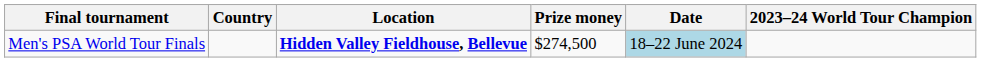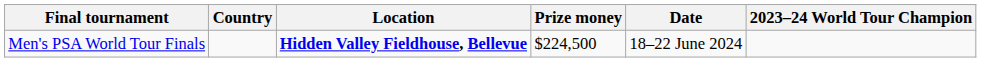 <table class=wikitable>
 <tr>
 <th>Final tournament</th>
 <th>Country</th>
 <th>Location</th>
 <th>Prize money</th>
 <th>Date</th>
 <th>2023–24 World Tour Champion</th>
 </tr>
 <tr>
 <td><a href='#'>Men's PSA World Tour Finals</a></td>
 <td></td>
 <td><strong><a href='#'>Hidden Valley Fieldhouse</a>, <a href='#'>Bellevue</a></strong></td>
-<td>$274,500</td>
-<td style="background: lightblue;">18–22 June 2024</td>
+<td>$224,500</td>
+<td>18–22 June 2024</td>
 <td rowspan=1 colspan=2 align="center"></td>
 </tr>
 </table>
